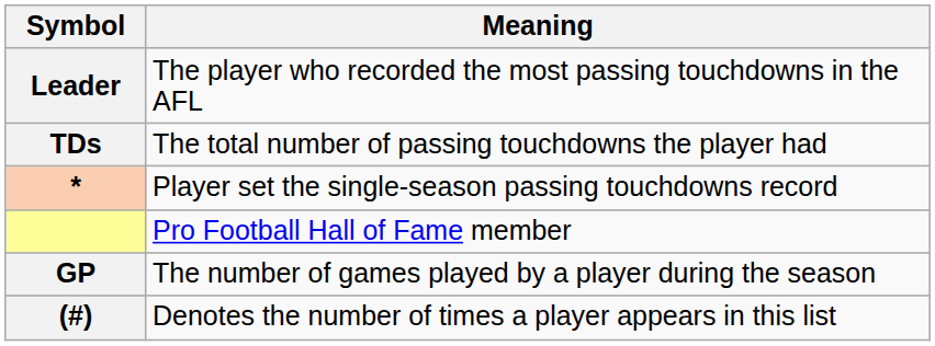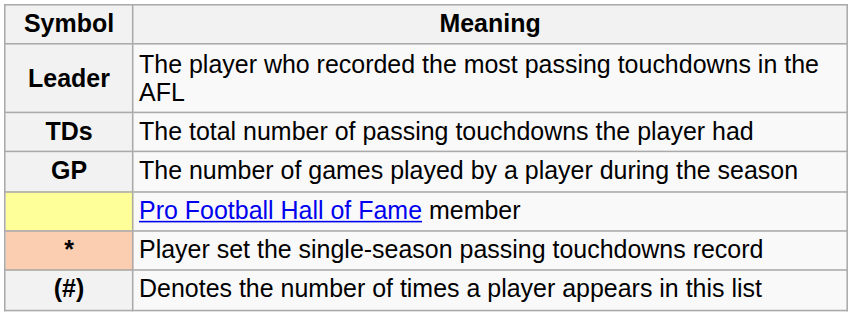 <table class="wikitable plainrowheaders">
 <tr>
 <th scope="col" style="width:75px">Symbol</th>
 <th scope="col" style="width:450px">Meaning</th>
 </tr>
 <tr>
 <th scope="row" style="text-align:center;"><strong>Leader</strong></th>
 <td>The player who recorded the most passing touchdowns in the AFL</td>
 </tr>
 <tr>
 <th scope="row" style="text-align:center;"><strong>TDs</strong></th>
 <td>The total number of passing touchdowns the player had</td>
 </tr>
 <tr>
-<th scope="row" style="text-align:center; background:#fbceb1;">*</th>
-<td>Player set the single-season passing touchdowns record</td>
+<th scope="row" style="text-align:center;"><strong>GP</strong></th>
+<td>The number of games played by a player during the season</td>
 </tr>
 <tr>
 <th scope="row" style="text-align:center; background:#ff9;"></th>
 <td><a href='#'>Pro Football Hall of Fame</a> member</td>
 </tr>
 <tr>
-<th scope="row" style="text-align:center;"><strong>GP</strong></th>
-<td>The number of games played by a player during the season</td>
+<th scope="row" style="text-align:center; background:#fbceb1;">*</th>
+<td>Player set the single-season passing touchdowns record</td>
 </tr>
 <tr>
 <th scope="row" style="text-align:center;">(#)</th>
 <td>Denotes the number of times a player appears in this list</td>
 </tr>
 </table>
